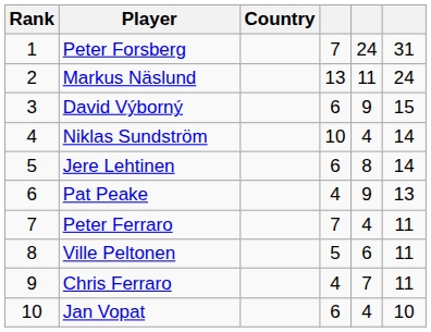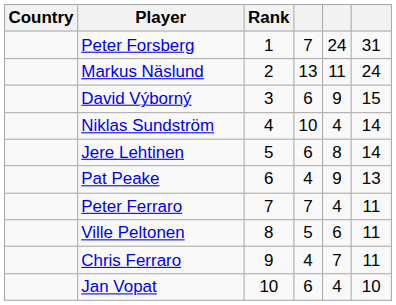 <table class="wikitable sortable" style="text-align: center;">
 <tr>
+<th>Country</th>
+<th width=150>Player</th>
 <th width=30>Rank</th>
-<th width=150>Player</th>
-<th>Country</th>
 <th width=20></th>
 <th width=20></th>
 <th width=30></th>
 </tr>
 <tr>
+<td align=left></td>
+<td align=left><a href='#'>Peter Forsberg</a></td>
 <td>1</td>
-<td align=left><a href='#'>Peter Forsberg</a></td>
-<td align=left></td>
 <td>7</td>
 <td>24</td>
 <td>31</td>
 </tr>
 <tr>
+<td align=left></td>
+<td align=left><a href='#'>Markus Näslund</a></td>
 <td>2</td>
-<td align=left><a href='#'>Markus Näslund</a></td>
-<td align=left></td>
 <td>13</td>
 <td>11</td>
 <td>24</td>
 </tr>
 <tr>
+<td align=left></td>
+<td align=left><a href='#'>David Výborný</a></td>
 <td>3</td>
-<td align=left><a href='#'>David Výborný</a></td>
-<td align=left></td>
 <td>6</td>
 <td>9</td>
 <td>15</td>
 </tr>
 <tr>
+<td align=left></td>
+<td align=left><a href='#'>Niklas Sundström</a></td>
 <td>4</td>
-<td align=left><a href='#'>Niklas Sundström</a></td>
-<td align=left></td>
 <td>10</td>
 <td>4</td>
 <td>14</td>
 </tr>
 <tr>
+<td align=left></td>
+<td align=left><a href='#'>Jere Lehtinen</a></td>
 <td>5</td>
-<td align=left><a href='#'>Jere Lehtinen</a></td>
-<td align=left></td>
 <td>6</td>
 <td>8</td>
 <td>14</td>
 </tr>
 <tr>
+<td align=left></td>
+<td align=left><a href='#'>Pat Peake</a></td>
 <td>6</td>
-<td align=left><a href='#'>Pat Peake</a></td>
-<td align=left></td>
 <td>4</td>
 <td>9</td>
 <td>13</td>
 </tr>
 <tr>
+<td align=left></td>
+<td align=left><a href='#'>Peter Ferraro</a></td>
 <td>7</td>
-<td align=left><a href='#'>Peter Ferraro</a></td>
-<td align=left></td>
 <td>7</td>
 <td>4</td>
 <td>11</td>
 </tr>
 <tr>
+<td align=left></td>
+<td align=left><a href='#'>Ville Peltonen</a></td>
 <td>8</td>
-<td align=left><a href='#'>Ville Peltonen</a></td>
-<td align=left></td>
 <td>5</td>
 <td>6</td>
 <td>11</td>
 </tr>
 <tr>
+<td align=left></td>
+<td align=left><a href='#'>Chris Ferraro</a></td>
 <td>9</td>
-<td align=left><a href='#'>Chris Ferraro</a></td>
-<td align=left></td>
 <td>4</td>
 <td>7</td>
 <td>11</td>
 </tr>
 <tr>
+<td align=left></td>
+<td align=left><a href='#'>Jan Vopat</a></td>
 <td>10</td>
-<td align=left><a href='#'>Jan Vopat</a></td>
-<td align=left></td>
 <td>6</td>
 <td>4</td>
 <td>10</td>
 </tr>
 </table>
